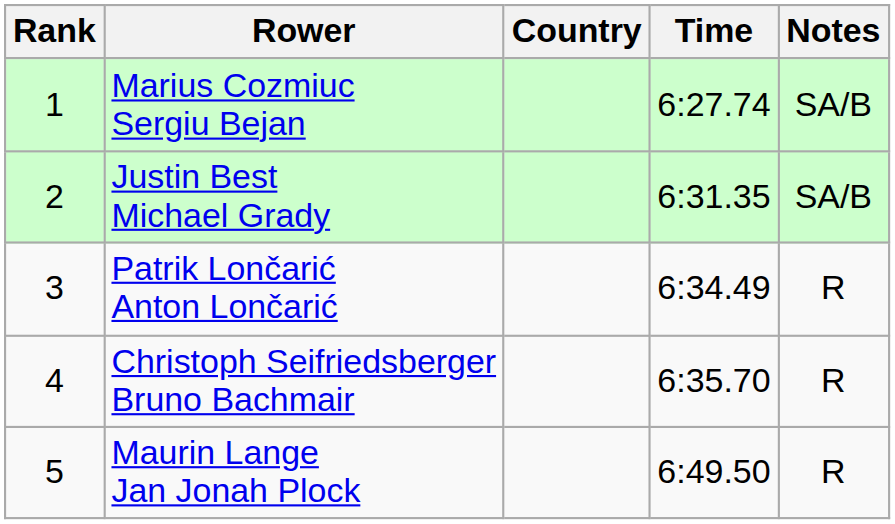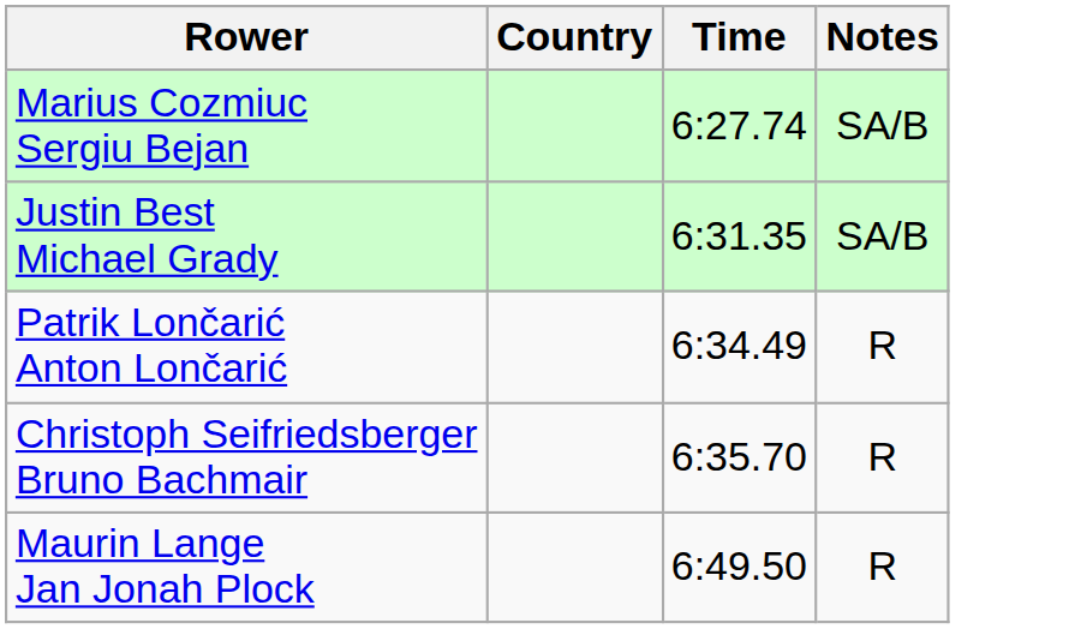 <table class="wikitable" style="text-align:center">
 <tr>
-<th>Rank</th>
 <th>Rower</th>
 <th>Country</th>
 <th>Time</th>
 <th>Notes</th>
 </tr>
 <tr bgcolor=ccffcc>
-<td>1</td>
 <td align="left"><a href='#'>Marius Cozmiuc</a><br><a href='#'>Sergiu Bejan</a></td>
 <td align="left"></td>
 <td>6:27.74</td>
 <td>SA/B</td>
 </tr>
 <tr bgcolor=ccffcc>
-<td>2</td>
 <td align="left"><a href='#'>Justin Best</a><br><a href='#'>Michael Grady</a></td>
 <td align="left"></td>
 <td>6:31.35</td>
 <td>SA/B</td>
 </tr>
 <tr>
-<td>3</td>
 <td align="left"><a href='#'>Patrik Lončarić</a><br><a href='#'>Anton Lončarić</a></td>
 <td align="left"></td>
 <td>6:34.49</td>
 <td>R</td>
 </tr>
 <tr>
-<td>4</td>
 <td align="left"><a href='#'>Christoph Seifriedsberger</a><br><a href='#'>Bruno Bachmair</a></td>
 <td align="left"></td>
 <td>6:35.70</td>
 <td>R</td>
 </tr>
 <tr>
-<td>5</td>
 <td align="left"><a href='#'>Maurin Lange</a><br><a href='#'>Jan Jonah Plock</a></td>
 <td align="left"></td>
 <td>6:49.50</td>
 <td>R</td>
 </tr>
 </table>
